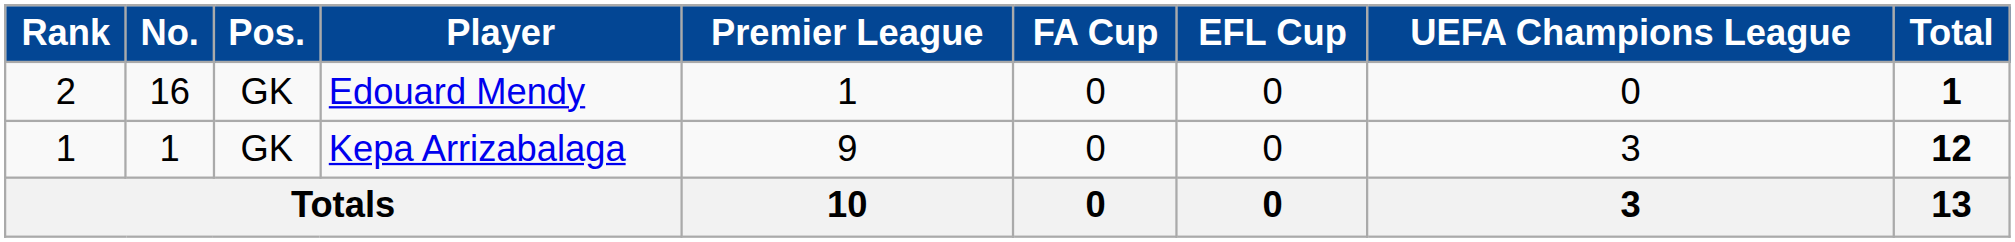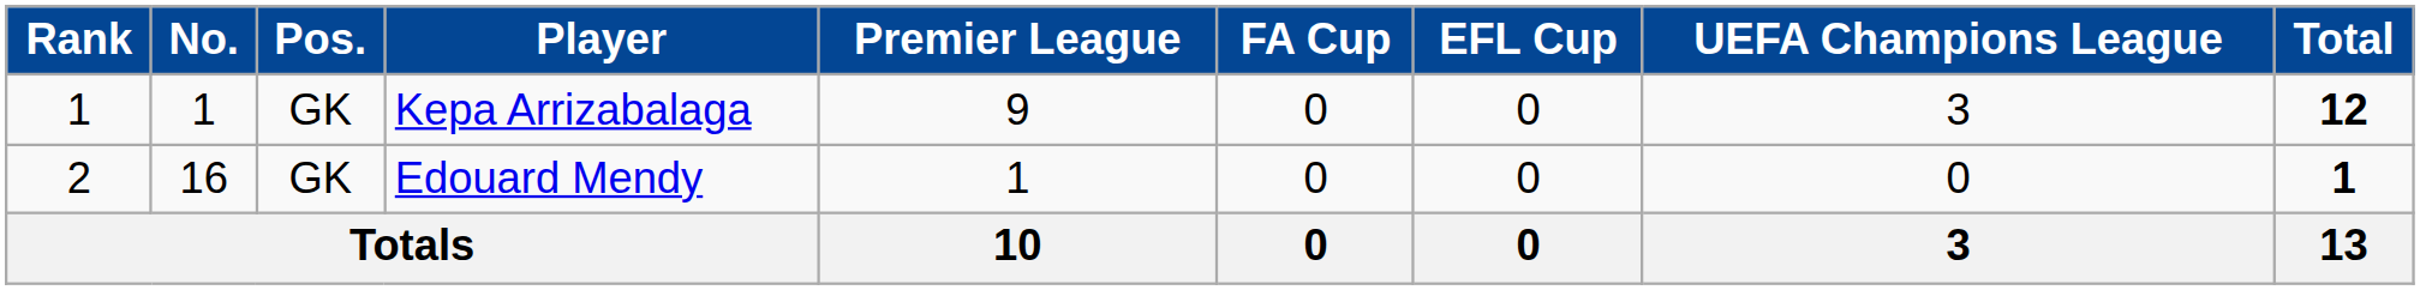 <table class="wikitable sortable" style="text-align:center; width:100%">
 <tr>
 <th style=background-color:#034694;color:#FFFFFF>Rank</th>
 <th style=background-color:#034694;color:#FFFFFF>No.</th>
 <th style=background-color:#034694;color:#FFFFFF>Pos.</th>
 <th style=background-color:#034694;color:#FFFFFF>Player</th>
 <th style=background-color:#034694;color:#FFFFFF>Premier League</th>
 <th style=background-color:#034694;color:#FFFFFF>FA Cup</th>
 <th style=background-color:#034694;color:#FFFFFF>EFL Cup</th>
 <th style=background-color:#034694;color:#FFFFFF>UEFA Champions League</th>
 <th style=background-color:#034694;color:#FFFFFF>Total</th>
 </tr>
 <tr>
+<td>1</td>
+<td>1</td>
+<td>GK</td>
+<td align=left> <a href='#'>Kepa Arrizabalaga</a></td>
+<td>9</td>
+<td>0</td>
+<td>0</td>
+<td>3</td>
+<td><strong>12</strong></td>
+</tr>
+<tr>
 <td>2</td>
 <td>16</td>
 <td>GK</td>
 <td align=left> <a href='#'>Edouard Mendy</a></td>
 <td>1</td>
 <td>0</td>
 <td>0</td>
 <td>0</td>
 <td><strong>1</strong></td>
 </tr>
 <tr>
-<td>1</td>
-<td>1</td>
-<td>GK</td>
-<td align=left> <a href='#'>Kepa Arrizabalaga</a></td>
-<td>9</td>
-<td>0</td>
-<td>0</td>
-<td>3</td>
-<td><strong>12</strong></td>
-</tr>
-<tr>
 <th colspan=4><strong>Totals</strong></th>
 <th><strong>10</strong></th>
 <th><strong>0</strong></th>
 <th><strong>0</strong></th>
 <th><strong>3</strong></th>
 <th><strong>13</strong></th>
 </tr>
 </table>
